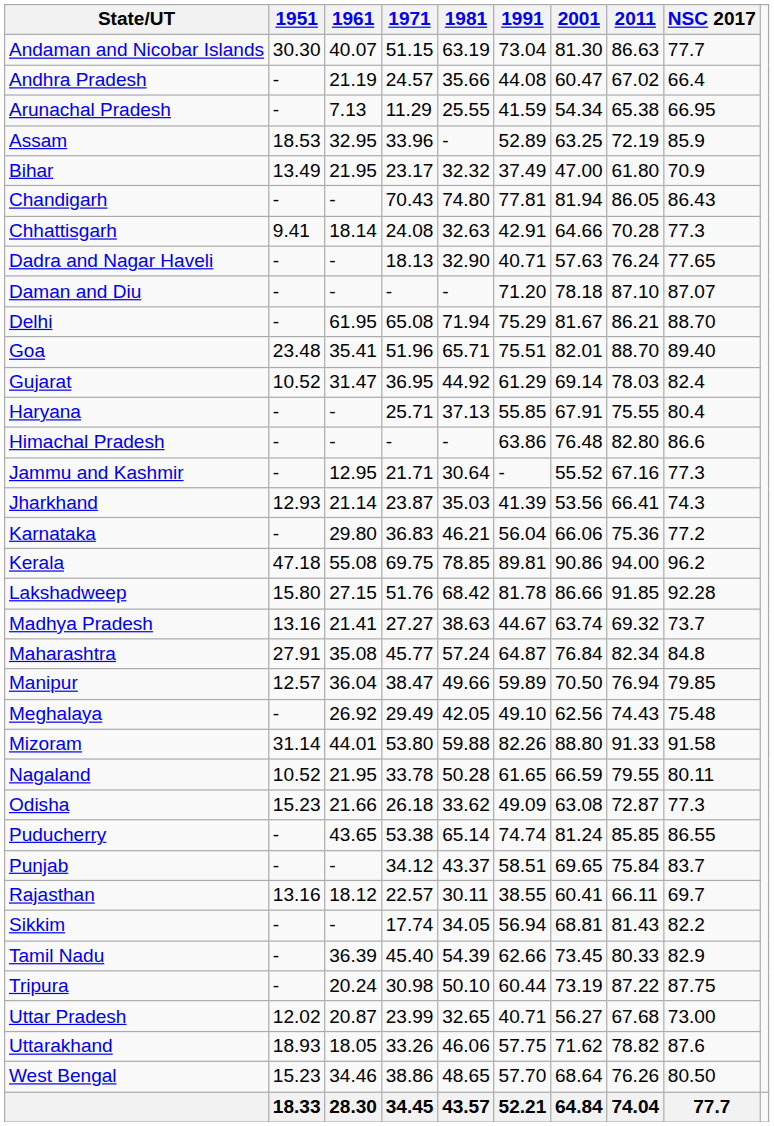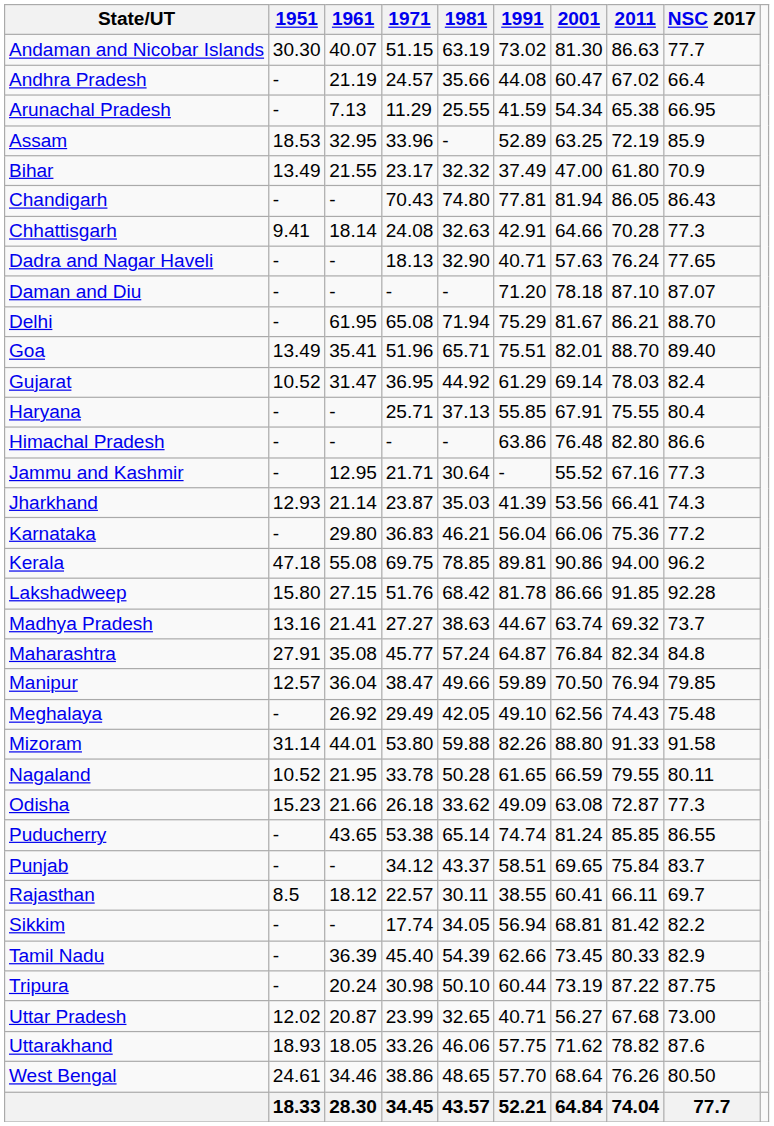 <table class="wikitable sortable">
 <tr>
 <th>State/UT</th>
 <th><a href='#'>1951</a></th>
 <th><a href='#'>1961</a></th>
 <th><a href='#'>1971</a></th>
 <th><a href='#'>1981</a></th>
 <th><a href='#'>1991</a></th>
 <th><a href='#'>2001</a></th>
 <th><a href='#'>2011</a></th>
 <th><a href='#'>NSC</a> 2017</th>
 </tr>
 <tr>
 <td><a href='#'>Andaman and Nicobar Islands</a></td>
 <td>30.30</td>
 <td>40.07</td>
 <td>51.15</td>
 <td>63.19</td>
-<td>73.04</td>
+<td>73.02</td>
 <td>81.30</td>
 <td>86.63</td>
 <td>77.7</td>
 </tr>
 <tr>
 <td><a href='#'>Andhra Pradesh</a></td>
 <td>-</td>
 <td>21.19</td>
 <td>24.57</td>
 <td>35.66</td>
 <td>44.08</td>
 <td>60.47</td>
 <td>67.02</td>
 <td>66.4</td>
 </tr>
 <tr>
 <td><a href='#'>Arunachal Pradesh</a></td>
 <td>-</td>
 <td>7.13</td>
 <td>11.29</td>
 <td>25.55</td>
 <td>41.59</td>
 <td>54.34</td>
 <td>65.38</td>
 <td>66.95</td>
 </tr>
 <tr>
 <td><a href='#'>Assam</a></td>
 <td>18.53</td>
 <td>32.95</td>
 <td>33.96</td>
 <td>-</td>
 <td>52.89</td>
 <td>63.25</td>
 <td>72.19</td>
 <td>85.9</td>
 </tr>
 <tr>
 <td><a href='#'>Bihar</a></td>
 <td>13.49</td>
-<td>21.95</td>
+<td>21.55</td>
 <td>23.17</td>
 <td>32.32</td>
 <td>37.49</td>
 <td>47.00</td>
 <td>61.80</td>
 <td>70.9</td>
 </tr>
 <tr>
 <td><a href='#'>Chandigarh</a></td>
 <td>-</td>
 <td>-</td>
 <td>70.43</td>
 <td>74.80</td>
 <td>77.81</td>
 <td>81.94</td>
 <td>86.05</td>
 <td>86.43</td>
 </tr>
 <tr>
 <td><a href='#'>Chhattisgarh</a></td>
 <td>9.41</td>
 <td>18.14</td>
 <td>24.08</td>
 <td>32.63</td>
 <td>42.91</td>
 <td>64.66</td>
 <td>70.28</td>
 <td>77.3</td>
 </tr>
 <tr>
 <td><a href='#'>Dadra and Nagar Haveli</a></td>
 <td>-</td>
 <td>-</td>
 <td>18.13</td>
 <td>32.90</td>
 <td>40.71</td>
 <td>57.63</td>
 <td>76.24</td>
 <td>77.65</td>
 </tr>
 <tr>
 <td><a href='#'>Daman and Diu</a></td>
 <td>-</td>
 <td>-</td>
 <td>-</td>
 <td>-</td>
 <td>71.20</td>
 <td>78.18</td>
 <td>87.10</td>
 <td>87.07</td>
 </tr>
 <tr>
 <td><a href='#'>Delhi</a></td>
 <td>-</td>
 <td>61.95</td>
 <td>65.08</td>
 <td>71.94</td>
 <td>75.29</td>
 <td>81.67</td>
 <td>86.21</td>
 <td>88.70</td>
 </tr>
 <tr>
 <td><a href='#'>Goa</a></td>
-<td>23.48</td>
+<td>13.49</td>
 <td>35.41</td>
 <td>51.96</td>
 <td>65.71</td>
 <td>75.51</td>
 <td>82.01</td>
 <td>88.70</td>
 <td>89.40</td>
 </tr>
 <tr>
 <td><a href='#'>Gujarat</a></td>
 <td>10.52</td>
 <td>31.47</td>
 <td>36.95</td>
 <td>44.92</td>
 <td>61.29</td>
 <td>69.14</td>
 <td>78.03</td>
 <td>82.4</td>
 </tr>
 <tr>
 <td><a href='#'>Haryana</a></td>
 <td>-</td>
 <td>-</td>
 <td>25.71</td>
 <td>37.13</td>
 <td>55.85</td>
 <td>67.91</td>
 <td>75.55</td>
 <td>80.4</td>
 </tr>
 <tr>
 <td><a href='#'>Himachal Pradesh</a></td>
 <td>-</td>
 <td>-</td>
 <td>-</td>
 <td>-</td>
 <td>63.86</td>
 <td>76.48</td>
 <td>82.80</td>
 <td>86.6</td>
 </tr>
 <tr>
 <td><a href='#'>Jammu and Kashmir</a></td>
 <td>-</td>
 <td>12.95</td>
 <td>21.71</td>
 <td>30.64</td>
 <td>-</td>
 <td>55.52</td>
 <td>67.16</td>
 <td>77.3</td>
 </tr>
 <tr>
 <td><a href='#'>Jharkhand</a></td>
 <td>12.93</td>
 <td>21.14</td>
 <td>23.87</td>
 <td>35.03</td>
 <td>41.39</td>
 <td>53.56</td>
 <td>66.41</td>
 <td>74.3</td>
 </tr>
 <tr>
 <td><a href='#'>Karnataka</a></td>
 <td>-</td>
 <td>29.80</td>
 <td>36.83</td>
 <td>46.21</td>
 <td>56.04</td>
 <td>66.06</td>
 <td>75.36</td>
 <td>77.2</td>
 </tr>
 <tr>
 <td><a href='#'>Kerala</a></td>
 <td>47.18</td>
 <td>55.08</td>
 <td>69.75</td>
 <td>78.85</td>
 <td>89.81</td>
 <td>90.86</td>
 <td>94.00</td>
 <td>96.2</td>
 </tr>
 <tr>
 <td><a href='#'>Lakshadweep</a></td>
 <td>15.80</td>
 <td>27.15</td>
 <td>51.76</td>
 <td>68.42</td>
 <td>81.78</td>
 <td>86.66</td>
 <td>91.85</td>
 <td>92.28</td>
 </tr>
 <tr>
 <td><a href='#'>Madhya Pradesh</a></td>
 <td>13.16</td>
 <td>21.41</td>
 <td>27.27</td>
 <td>38.63</td>
 <td>44.67</td>
 <td>63.74</td>
 <td>69.32</td>
 <td>73.7</td>
 </tr>
 <tr>
 <td><a href='#'>Maharashtra</a></td>
 <td>27.91</td>
 <td>35.08</td>
 <td>45.77</td>
 <td>57.24</td>
 <td>64.87</td>
 <td>76.84</td>
 <td>82.34</td>
 <td>84.8</td>
 </tr>
 <tr>
 <td><a href='#'>Manipur</a></td>
 <td>12.57</td>
 <td>36.04</td>
 <td>38.47</td>
 <td>49.66</td>
 <td>59.89</td>
 <td>70.50</td>
 <td>76.94</td>
 <td>79.85</td>
 </tr>
 <tr>
 <td><a href='#'>Meghalaya</a></td>
 <td>-</td>
 <td>26.92</td>
 <td>29.49</td>
 <td>42.05</td>
 <td>49.10</td>
 <td>62.56</td>
 <td>74.43</td>
 <td>75.48</td>
 </tr>
 <tr>
 <td><a href='#'>Mizoram</a></td>
 <td>31.14</td>
 <td>44.01</td>
 <td>53.80</td>
 <td>59.88</td>
 <td>82.26</td>
 <td>88.80</td>
 <td>91.33</td>
 <td>91.58</td>
 </tr>
 <tr>
 <td><a href='#'>Nagaland</a></td>
 <td>10.52</td>
 <td>21.95</td>
 <td>33.78</td>
 <td>50.28</td>
 <td>61.65</td>
 <td>66.59</td>
 <td>79.55</td>
 <td>80.11</td>
 </tr>
 <tr>
 <td><a href='#'>Odisha</a></td>
 <td>15.23</td>
 <td>21.66</td>
 <td>26.18</td>
 <td>33.62</td>
 <td>49.09</td>
 <td>63.08</td>
 <td>72.87</td>
 <td>77.3</td>
 </tr>
 <tr>
 <td><a href='#'>Puducherry</a></td>
 <td>-</td>
 <td>43.65</td>
 <td>53.38</td>
 <td>65.14</td>
 <td>74.74</td>
 <td>81.24</td>
 <td>85.85</td>
 <td>86.55</td>
 </tr>
 <tr>
 <td><a href='#'>Punjab</a></td>
 <td>-</td>
 <td>-</td>
 <td>34.12</td>
 <td>43.37</td>
 <td>58.51</td>
 <td>69.65</td>
 <td>75.84</td>
 <td>83.7</td>
 </tr>
 <tr>
 <td><a href='#'>Rajasthan</a></td>
-<td>13.16</td>
+<td>8.5</td>
 <td>18.12</td>
 <td>22.57</td>
 <td>30.11</td>
 <td>38.55</td>
 <td>60.41</td>
 <td>66.11</td>
 <td>69.7</td>
 </tr>
 <tr>
 <td><a href='#'>Sikkim</a></td>
 <td>-</td>
 <td>-</td>
 <td>17.74</td>
 <td>34.05</td>
 <td>56.94</td>
 <td>68.81</td>
-<td>81.43</td>
+<td>81.42</td>
 <td>82.2</td>
 </tr>
 <tr>
 <td><a href='#'>Tamil Nadu</a></td>
 <td>-</td>
 <td>36.39</td>
 <td>45.40</td>
 <td>54.39</td>
 <td>62.66</td>
 <td>73.45</td>
 <td>80.33</td>
 <td>82.9</td>
 </tr>
 <tr>
 <td><a href='#'>Tripura</a></td>
 <td>-</td>
 <td>20.24</td>
 <td>30.98</td>
 <td>50.10</td>
 <td>60.44</td>
 <td>73.19</td>
 <td>87.22</td>
 <td>87.75</td>
 </tr>
 <tr>
 <td><a href='#'>Uttar Pradesh</a></td>
 <td>12.02</td>
 <td>20.87</td>
 <td>23.99</td>
 <td>32.65</td>
 <td>40.71</td>
 <td>56.27</td>
 <td>67.68</td>
 <td>73.00</td>
 </tr>
 <tr>
 <td><a href='#'>Uttarakhand</a></td>
 <td>18.93</td>
 <td>18.05</td>
 <td>33.26</td>
 <td>46.06</td>
 <td>57.75</td>
 <td>71.62</td>
 <td>78.82</td>
 <td>87.6</td>
 </tr>
 <tr>
 <td><a href='#'>West Bengal</a></td>
-<td>15.23</td>
+<td>24.61</td>
 <td>34.46</td>
 <td>38.86</td>
 <td>48.65</td>
 <td>57.70</td>
 <td>68.64</td>
 <td>76.26</td>
 <td>80.50</td>
 </tr>
 <tr>
 <th></th>
 <th>18.33</th>
 <th>28.30</th>
 <th>34.45</th>
 <th>43.57</th>
 <th>52.21</th>
 <th>64.84</th>
 <th>74.04</th>
 <th>77.7</th>
 <td></td>
 </tr>
 </table>
